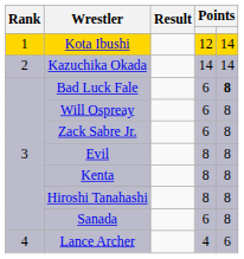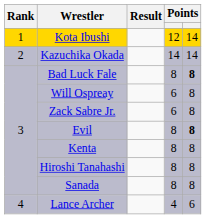 <table class="wikitable mw-collapsible mw-collapsed" plainrowheaders sortable" style="text-align: center">
 <tr>
 <th scope="col" rowspan="2">Rank</th>
 <th scope="col" rowspan="2">Wrestler</th>
 <th scope="col" rowspan="2">Result</th>
 <th scope="col" colspan="2">Points</th>
 </tr>
 <tr>
 <th></th>
 <th></th>
 </tr>
 <tr>
 <td style="background: gold">1</td>
 <td style="background: gold"><a href='#'>Kota Ibushi</a></td>
 <td></td>
 <td style="background: gold">12</td>
 <td style="background: gold">14</td>
 </tr>
 <tr>
 <td style="background: #BBBBCC;">2</td>
 <td style="background: #BBBBCC;"><a href='#'>Kazuchika Okada</a></td>
 <td></td>
 <td style="background: #BBBBCC;">14</td>
 <td style="background: #BBBBCC;">14</td>
 </tr>
 <tr>
 <td style="background: #BBBBCC;" rowspan="7">3</td>
 <td style="background: #BBBBCC;"><a href='#'>Bad Luck Fale</a></td>
 <td></td>
-<td style="background: #BBBBCC;">6</td>
+<td style="background: #BBBBCC;">8</td>
 <td style="background: #BBBBCC;"><strong>8</strong></td>
 </tr>
 <tr>
 <td style="background: #BBBBCC;"><a href='#'>Will Ospreay</a></td>
 <td></td>
 <td style="background: #BBBBCC;">6</td>
 <td style="background: #BBBBCC;">8</td>
 </tr>
 <tr>
 <td style="background: #BBBBCC;"><a href='#'>Zack Sabre Jr.</a></td>
 <td></td>
 <td style="background: #BBBBCC;">6</td>
 <td style="background: #BBBBCC;">8</td>
 </tr>
 <tr>
 <td style="background: #BBBBCC;"><a href='#'>Evil</a></td>
 <td></td>
 <td style="background: #BBBBCC;">8</td>
-<td style="background: #BBBBCC;">8</td>
+<td style="background: #BBBBCC;"><strong>8</strong></td>
 </tr>
 <tr>
 <td style="background: #BBBBCC;"><a href='#'>Kenta</a></td>
 <td></td>
 <td style="background: #BBBBCC;">8</td>
 <td style="background: #BBBBCC;">8</td>
 </tr>
 <tr>
 <td style="background: #BBBBCC;"><a href='#'>Hiroshi Tanahashi</a></td>
 <td></td>
 <td style="background: #BBBBCC;">8</td>
 <td style="background: #BBBBCC;">8</td>
 </tr>
 <tr>
 <td style="background: #BBBBCC;"><a href='#'>Sanada</a></td>
 <td></td>
-<td style="background: #BBBBCC;">6</td>
+<td style="background: #BBBBCC;">8</td>
 <td style="background: #BBBBCC;">8</td>
 </tr>
 <tr>
 <td style="background: #BBBBCC;" rowspan="2">4</td>
 <td style="background: #BBBBCC;"><a href='#'>Lance Archer</a></td>
 <td></td>
 <td style="background: #BBBBCC;">4</td>
 <td style="background: #BBBBCC;">6</td>
 </tr>
 </table>
